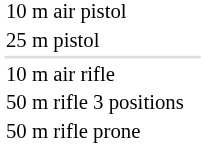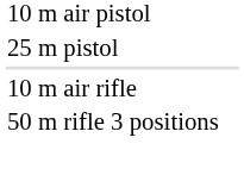 <table>
 <tr>
 <td>10 m air pistol</td>
 <td></td>
 <td></td>
 <td></td>
 </tr>
 <tr>
 <td>25 m pistol</td>
 <td></td>
 <td></td>
 <td></td>
 </tr>
 <tr bgcolor=#dddddd>
 <td colspan=4></td>
 </tr>
 <tr>
 <td>10 m air rifle</td>
 <td></td>
 <td></td>
 <td nowrap></td>
 </tr>
 <tr>
 <td>50 m rifle 3 positions</td>
 <td></td>
 <td nowrap></td>
 <td></td>
 </tr>
-<tr>
-<td>50 m rifle prone</td>
-<td nowrap></td>
-<td></td>
-<td></td>
-</tr>
 </table>
